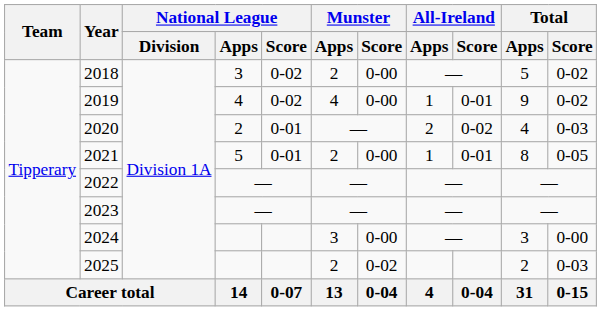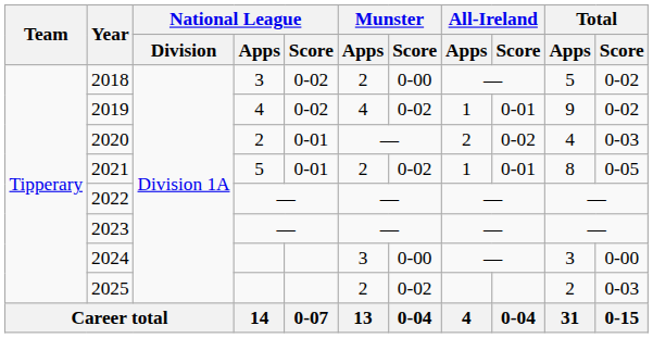 <table class="wikitable" style="text-align:center">
 <tr>
 <th rowspan="2">Team</th>
 <th rowspan="2">Year</th>
 <th colspan="3"><a href='#'>National League</a></th>
 <th colspan="2"><a href='#'>Munster</a></th>
 <th colspan="2"><a href='#'>All-Ireland</a></th>
 <th colspan="2">Total</th>
 </tr>
 <tr>
 <th>Division</th>
 <th>Apps</th>
 <th>Score</th>
 <th>Apps</th>
 <th>Score</th>
 <th>Apps</th>
 <th>Score</th>
 <th>Apps</th>
 <th>Score</th>
 </tr>
 <tr>
 <td rowspan="8"><a href='#'>Tipperary</a></td>
 <td>2018</td>
 <td rowspan="8"><a href='#'>Division 1A</a></td>
 <td>3</td>
 <td>0-02</td>
 <td>2</td>
 <td>0-00</td>
 <td colspan=2>—</td>
 <td>5</td>
 <td>0-02</td>
 </tr>
 <tr>
 <td>2019</td>
 <td>4</td>
 <td>0-02</td>
 <td>4</td>
-<td>0-00</td>
+<td>0-02</td>
 <td>1</td>
 <td>0-01</td>
 <td>9</td>
 <td>0-02</td>
 </tr>
 <tr>
 <td>2020</td>
 <td>2</td>
 <td>0-01</td>
 <td colspan="2">—</td>
 <td>2</td>
 <td>0-02</td>
 <td>4</td>
 <td>0-03</td>
 </tr>
 <tr>
 <td>2021</td>
 <td>5</td>
 <td>0-01</td>
 <td>2</td>
-<td>0-00</td>
+<td>0-02</td>
 <td>1</td>
 <td>0-01</td>
 <td>8</td>
 <td>0-05</td>
 </tr>
 <tr>
 <td>2022</td>
 <td colspan="2">—</td>
 <td colspan="2">—</td>
 <td colspan="2">—</td>
 <td colspan="2">—</td>
 </tr>
 <tr>
 <td>2023</td>
 <td colspan="2">—</td>
 <td colspan="2">—</td>
 <td colspan="2">—</td>
 <td colspan="2">—</td>
 </tr>
 <tr>
 <td>2024</td>
 <td></td>
 <td></td>
 <td>3</td>
 <td>0-00</td>
 <td colspan="2">—</td>
 <td>3</td>
 <td>0-00</td>
 </tr>
 <tr>
 <td>2025</td>
 <td></td>
 <td></td>
 <td>2</td>
 <td>0-02</td>
 <td></td>
 <td></td>
 <td>2</td>
 <td>0-03</td>
 </tr>
 <tr>
 <th colspan="3">Career total</th>
 <th>14</th>
 <th>0-07</th>
 <th>13</th>
 <th>0-04</th>
 <th>4</th>
 <th>0-04</th>
 <th>31</th>
 <th>0-15</th>
 </tr>
 </table>
